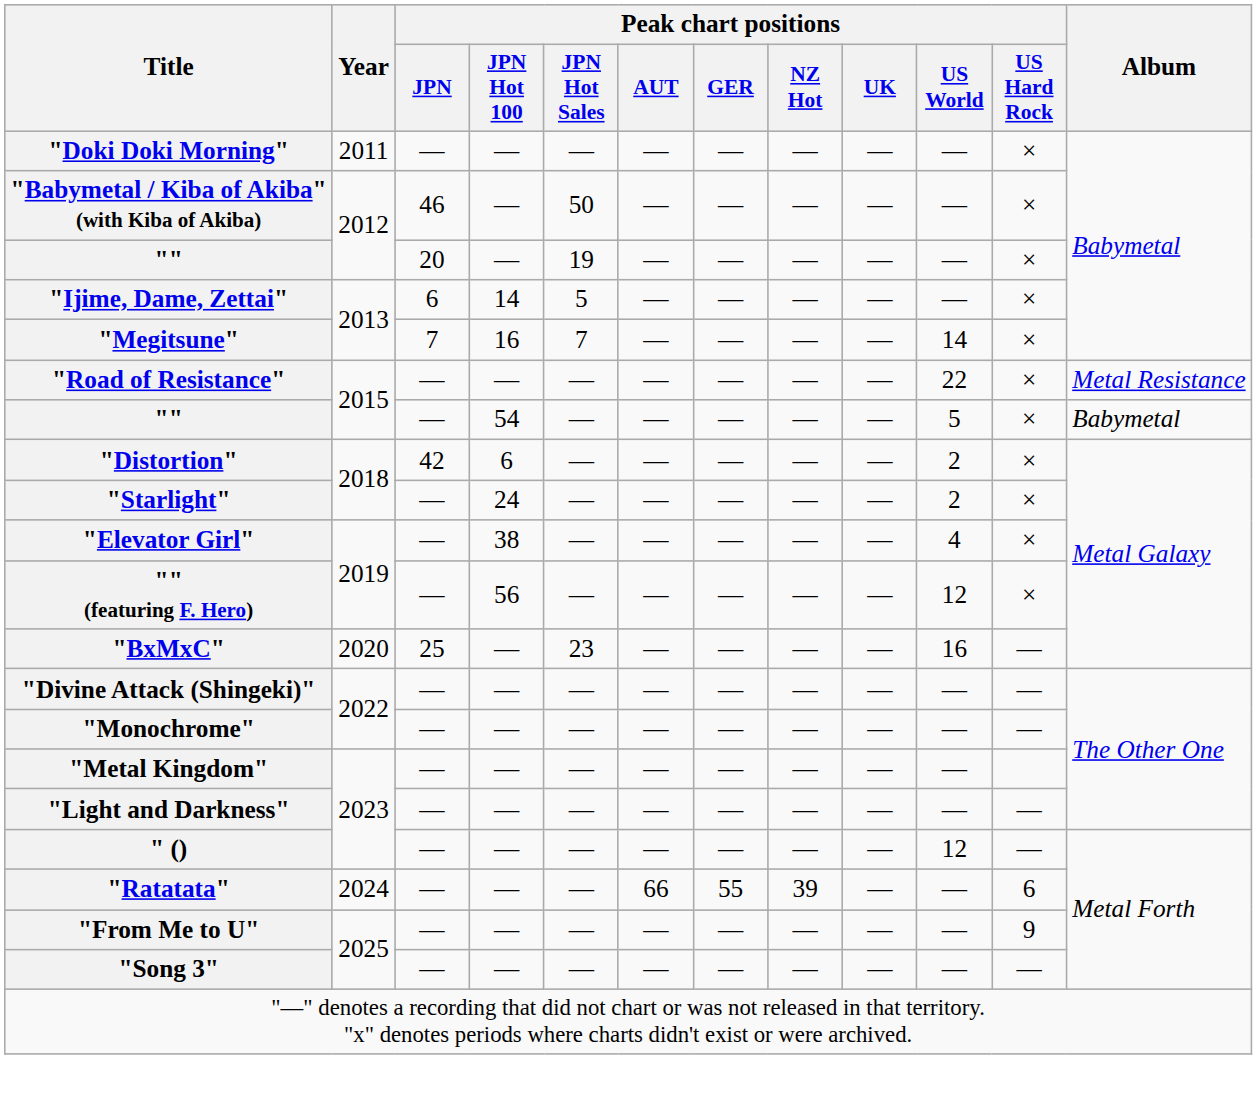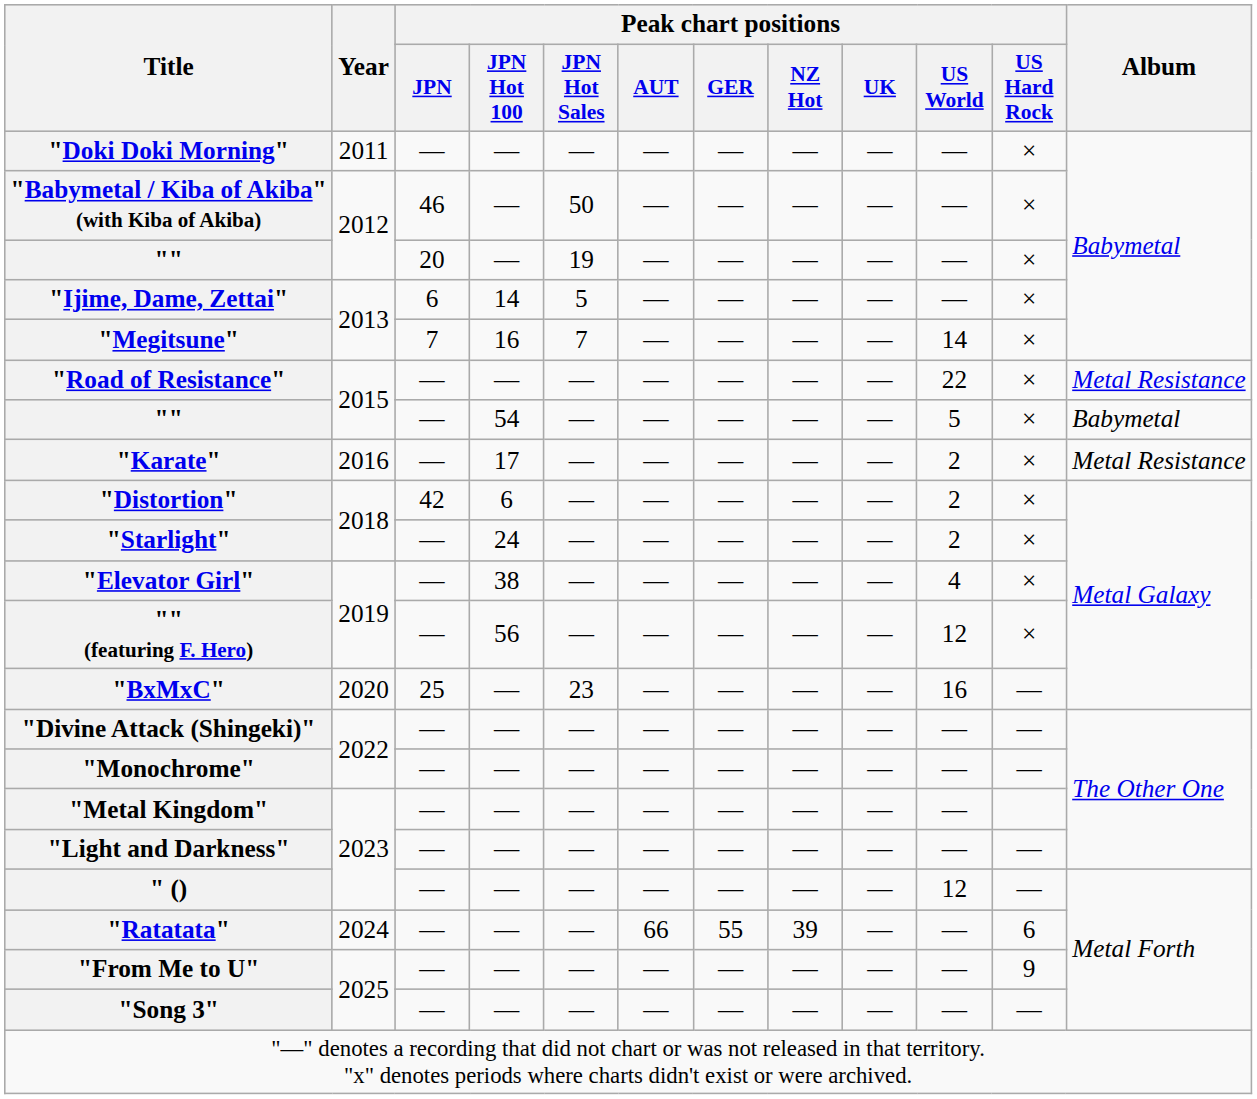 <table class="wikitable plainrowheaders">
 <tr>
 <th scope="col" rowspan="2">Title</th>
 <th scope="col" rowspan="2">Year</th>
 <th scope="col" colspan="9">Peak chart positions</th>
 <th scope="col" rowspan="2">Album</th>
 </tr>
 <tr>
 <th scope="col" style="width:3em;font-size:85%;"><a href='#'>JPN</a><br></th>
 <th scope="col" style="width:3em;font-size:85%;"><a href='#'>JPN<br>Hot<br>100</a><br></th>
 <th scope="col" style="width:3em;font-size:85%;"><a href='#'>JPN<br>Hot<br>Sales</a><br></th>
 <th scope="col" style="width:3em;font-size:85%;"><a href='#'>AUT</a><br></th>
 <th scope="col" style="width:3em;font-size:85%;"><a href='#'>GER</a><br></th>
 <th scope="col" style="width:3em;font-size:85%;"><a href='#'>NZ<br>Hot</a><br></th>
 <th scope="col" style="width:3em;font-size:85%;"><a href='#'>UK</a><br></th>
 <th scope="col" style="width:3em;font-size:85%;"><a href='#'>US<br>World</a><br></th>
 <th scope="col" style="width:3em;font-size:85%;"><a href='#'>US<br>Hard <br>Rock</a><br></th>
 </tr>
 <tr>
 <th scope="row">"<a href='#'>Doki Doki Morning</a>"</th>
 <td style="text-align:center;">2011</td>
 <td style="text-align:center;">—</td>
 <td style="text-align:center;">—</td>
 <td style="text-align:center;">—</td>
 <td style="text-align:center;">—</td>
 <td style="text-align:center;">—</td>
 <td style="text-align:center;">—</td>
 <td style="text-align:center;">—</td>
 <td style="text-align:center;">—</td>
 <td style="text-align:center;">×</td>
 <td rowspan="5"><em><a href='#'>Babymetal</a></em></td>
 </tr>
 <tr>
 <th scope="row">"<a href='#'>Babymetal / Kiba of Akiba</a>"<br><small>(with Kiba of Akiba)</small></th>
 <td style="text-align:center;" rowspan="2">2012</td>
 <td style="text-align:center;">46</td>
 <td style="text-align:center;">—</td>
 <td style="text-align:center;">50</td>
 <td style="text-align:center;">—</td>
 <td style="text-align:center;">—</td>
 <td style="text-align:center;">—</td>
 <td style="text-align:center;">—</td>
 <td style="text-align:center;">—</td>
 <td style="text-align:center;">×</td>
 </tr>
 <tr>
 <th scope="row">"<a href='#'></a>"</th>
 <td style="text-align:center;">20</td>
 <td style="text-align:center;">—</td>
 <td style="text-align:center;">19</td>
 <td style="text-align:center;">—</td>
 <td style="text-align:center;">—</td>
 <td style="text-align:center;">—</td>
 <td style="text-align:center;">—</td>
 <td style="text-align:center;">—</td>
 <td style="text-align:center;">×</td>
 </tr>
 <tr>
 <th scope="row">"<a href='#'>Ijime, Dame, Zettai</a>"</th>
 <td style="text-align:center;" rowspan="2">2013</td>
 <td style="text-align:center;">6</td>
 <td style="text-align:center;">14</td>
 <td style="text-align:center;">5</td>
 <td style="text-align:center;">—</td>
 <td style="text-align:center;">—</td>
 <td style="text-align:center;">—</td>
 <td style="text-align:center;">—</td>
 <td style="text-align:center;">—</td>
 <td style="text-align:center;">×</td>
 </tr>
 <tr>
 <th scope="row">"<a href='#'>Megitsune</a>"</th>
 <td style="text-align:center;">7</td>
 <td style="text-align:center;">16</td>
 <td style="text-align:center;">7</td>
 <td style="text-align:center;">—</td>
 <td style="text-align:center;">—</td>
 <td style="text-align:center;">—</td>
 <td style="text-align:center;">—</td>
 <td style="text-align:center;">14</td>
 <td style="text-align:center;">×</td>
 </tr>
 <tr>
 <th scope="row">"<a href='#'>Road of Resistance</a>"</th>
 <td style="text-align:center;" rowspan="2">2015</td>
 <td style="text-align:center;">—</td>
 <td style="text-align:center;">—</td>
 <td style="text-align:center;">—</td>
 <td style="text-align:center;">—</td>
 <td style="text-align:center;">—</td>
 <td style="text-align:center;">—</td>
 <td style="text-align:center;">—</td>
 <td style="text-align:center;">22</td>
 <td style="text-align:center;">×</td>
 <td><em><a href='#'>Metal Resistance</a></em></td>
 </tr>
 <tr>
 <th scope="row">"<a href='#'></a>"</th>
 <td style="text-align:center;">—</td>
 <td style="text-align:center;">54</td>
 <td style="text-align:center;">—</td>
 <td style="text-align:center;">—</td>
 <td style="text-align:center;">—</td>
 <td style="text-align:center;">—</td>
 <td style="text-align:center;">—</td>
 <td style="text-align:center;">5</td>
 <td style="text-align:center;">×</td>
 <td><em>Babymetal</em></td>
+</tr>
+<tr>
+<th scope="row">"<a href='#'>Karate</a>"</th>
+<td style="text-align:center;">2016</td>
+<td style="text-align:center;">—</td>
+<td style="text-align:center;">17</td>
+<td style="text-align:center;">—</td>
+<td style="text-align:center;">—</td>
+<td style="text-align:center;">—</td>
+<td style="text-align:center;">—</td>
+<td style="text-align:center;">—</td>
+<td style="text-align:center;">2</td>
+<td style="text-align:center;">×</td>
+<td><em>Metal Resistance</em></td>
 </tr>
 <tr>
 <th scope="row">"<a href='#'>Distortion</a>"</th>
 <td style="text-align:center;" rowspan="2">2018</td>
 <td style="text-align:center;">42</td>
 <td style="text-align:center;">6</td>
 <td style="text-align:center;">—</td>
 <td style="text-align:center;">—</td>
 <td style="text-align:center;">—</td>
 <td style="text-align:center;">—</td>
 <td style="text-align:center;">—</td>
 <td style="text-align:center;">2</td>
 <td style="text-align:center;">×</td>
 <td rowspan=5><em><a href='#'>Metal Galaxy</a></em></td>
 </tr>
 <tr>
 <th scope="row">"<a href='#'>Starlight</a>"</th>
 <td style="text-align:center;">—</td>
 <td style="text-align:center;">24</td>
 <td style="text-align:center;">—</td>
 <td style="text-align:center;">—</td>
 <td style="text-align:center;">—</td>
 <td style="text-align:center;">—</td>
 <td style="text-align:center;">—</td>
 <td style="text-align:center;">2</td>
 <td style="text-align:center;">×</td>
 </tr>
 <tr>
 <th scope="row">"<a href='#'>Elevator Girl</a>"</th>
 <td style="text-align:center;" rowspan="2">2019</td>
 <td style="text-align:center;">—</td>
 <td style="text-align:center;">38</td>
 <td style="text-align:center;">—</td>
 <td style="text-align:center;">—</td>
 <td style="text-align:center;">—</td>
 <td style="text-align:center;">—</td>
 <td style="text-align:center;">—</td>
 <td style="text-align:center;">4</td>
 <td style="text-align:center;">×</td>
 </tr>
 <tr>
 <th scope="row">"<a href='#'></a>"<br><small>(featuring <a href='#'>F. Hero</a>)</small></th>
 <td style="text-align:center;">—</td>
 <td style="text-align:center;">56</td>
 <td style="text-align:center;">—</td>
 <td style="text-align:center;">—</td>
 <td style="text-align:center;">—</td>
 <td style="text-align:center;">—</td>
 <td style="text-align:center;">—</td>
 <td style="text-align:center;">12</td>
 <td style="text-align:center;">×</td>
 </tr>
 <tr>
 <th scope="row">"<a href='#'>BxMxC</a>"</th>
 <td style="text-align:center;">2020</td>
 <td style="text-align:center;">25</td>
 <td style="text-align:center;">—</td>
 <td style="text-align:center;">23</td>
 <td style="text-align:center;">—</td>
 <td style="text-align:center;">—</td>
 <td style="text-align:center;">—</td>
 <td style="text-align:center;">—</td>
 <td style="text-align:center;">16</td>
 <td style="text-align:center;">—</td>
 </tr>
 <tr>
 <th scope="row">"Divine Attack (Shingeki)"</th>
 <td style="text-align:center;" rowspan="2">2022</td>
 <td style="text-align:center;">—</td>
 <td style="text-align:center;">—</td>
 <td style="text-align:center;">—</td>
 <td style="text-align:center;">—</td>
 <td style="text-align:center;">—</td>
 <td style="text-align:center;">—</td>
 <td style="text-align:center;">—</td>
 <td style="text-align:center;">—</td>
 <td style="text-align:center;">—</td>
 <td rowspan=4><em><a href='#'>The Other One</a></em></td>
 </tr>
 <tr>
 <th scope="row">"Monochrome"</th>
 <td style="text-align:center;">—</td>
 <td style="text-align:center;">—</td>
 <td style="text-align:center;">—</td>
 <td style="text-align:center;">—</td>
 <td style="text-align:center;">—</td>
 <td style="text-align:center;">—</td>
 <td style="text-align:center;">—</td>
 <td style="text-align:center;">—</td>
 <td style="text-align:center;">—</td>
 </tr>
 <tr>
 <th scope="row">"Metal Kingdom"</th>
 <td style="text-align:center;" rowspan="3">2023</td>
 <td style="text-align:center;">—</td>
 <td style="text-align:center;">—</td>
 <td style="text-align:center;">—</td>
 <td style="text-align:center;">—</td>
 <td style="text-align:center;">—</td>
 <td style="text-align:center;">—</td>
 <td style="text-align:center;">—</td>
 <td style="text-align:center;">—</td>
 </tr>
 <tr>
 <th scope="row">"Light and Darkness"</th>
 <td style="text-align:center;">—</td>
 <td style="text-align:center;">—</td>
 <td style="text-align:center;">—</td>
 <td style="text-align:center;">—</td>
 <td style="text-align:center;">—</td>
 <td style="text-align:center;">—</td>
 <td style="text-align:center;">—</td>
 <td style="text-align:center;">—</td>
 <td style="text-align:center;">—</td>
 </tr>
 <tr>
 <th scope="row">" ()<br></th>
 <td style="text-align:center;">—</td>
 <td style="text-align:center;">—</td>
 <td style="text-align:center;">—</td>
 <td style="text-align:center;">—</td>
 <td style="text-align:center;">—</td>
 <td style="text-align:center;">—</td>
 <td style="text-align:center;">—</td>
 <td style="text-align:center;">12</td>
 <td style="text-align:center;">—</td>
 <td rowspan="4"><em>Metal Forth</em></td>
 </tr>
 <tr>
 <th scope="row">"<a href='#'>Ratatata</a>"<br></th>
 <td style="text-align:center;">2024</td>
 <td style="text-align:center;">—</td>
 <td style="text-align:center;">—</td>
 <td style="text-align:center;">—</td>
 <td style="text-align:center;">66</td>
 <td style="text-align:center;">55</td>
 <td style="text-align:center;">39</td>
 <td style="text-align:center;">—</td>
 <td style="text-align:center;">—</td>
 <td style="text-align:center;">6</td>
 </tr>
 <tr>
 <th scope="row">"From Me to U"<br></th>
 <td style="text-align:center;" rowspan="2">2025</td>
 <td style="text-align:center;">—</td>
 <td style="text-align:center;">—</td>
 <td style="text-align:center;">—</td>
 <td style="text-align:center;">—</td>
 <td style="text-align:center;">—</td>
 <td style="text-align:center;">—</td>
 <td style="text-align:center;">—</td>
 <td style="text-align:center;">—</td>
 <td style="text-align:center;">9</td>
 </tr>
 <tr>
 <th scope="row">"Song 3"<br></th>
 <td style="text-align:center;">—</td>
 <td style="text-align:center;">—</td>
 <td style="text-align:center;">—</td>
 <td style="text-align:center;">—</td>
 <td style="text-align:center;">—</td>
 <td style="text-align:center;">—</td>
 <td style="text-align:center;">—</td>
 <td style="text-align:center;">—</td>
 <td style="text-align:center;">—</td>
 </tr>
 <tr>
 <td align="center" colspan="12" style="font-size:90%">"—" denotes a recording that did not chart or was not released in that territory. <br> "x" denotes periods where charts didn't exist or were archived.</td>
 </tr>
 </table>
